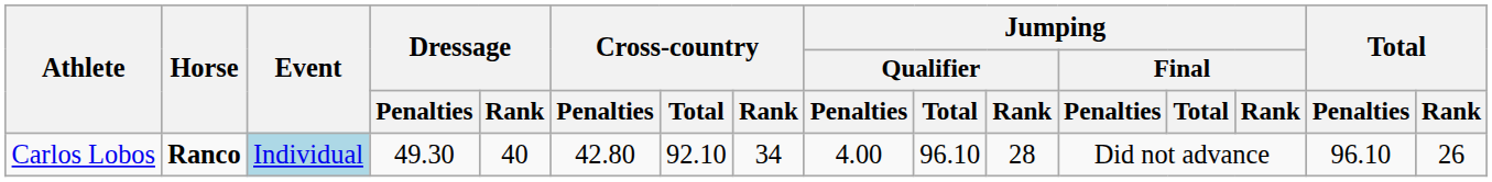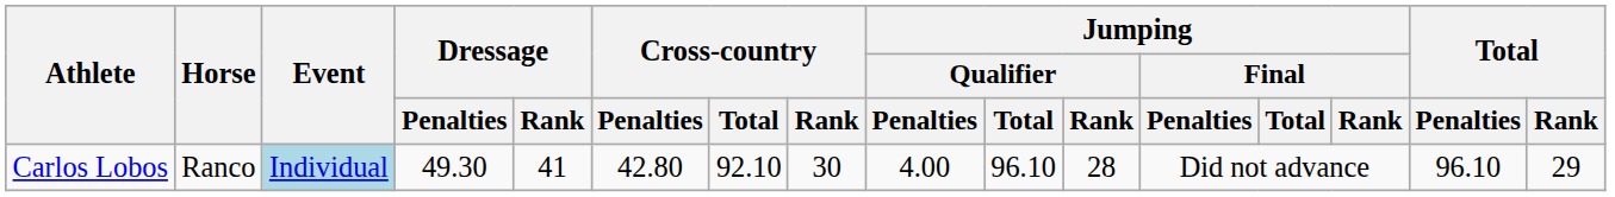 <table class=wikitable style="font-size:90%">
 <tr>
 <th rowspan="3">Athlete</th>
 <th rowspan="3">Horse</th>
 <th rowspan="3">Event</th>
 <th colspan="2" rowspan="2">Dressage</th>
 <th colspan="3" rowspan="2">Cross-country</th>
 <th colspan="6">Jumping</th>
 <th colspan="2" rowspan="2">Total</th>
 </tr>
 <tr style="font-size:95%">
 <th colspan="3">Qualifier</th>
 <th colspan="3">Final</th>
 </tr>
 <tr style="font-size:95%">
 <th>Penalties</th>
 <th>Rank</th>
 <th>Penalties</th>
 <th>Total</th>
 <th>Rank</th>
 <th>Penalties</th>
 <th>Total</th>
 <th>Rank</th>
 <th>Penalties</th>
 <th>Total</th>
 <th>Rank</th>
 <th>Penalties</th>
 <th>Rank</th>
 </tr>
 <tr align=center>
 <td align=left><a href='#'>Carlos Lobos</a></td>
-<td align=left><strong>Ranco</strong></td>
+<td align=left>Ranco</td>
 <td align=left style="background: lightblue;"><a href='#'>Individual</a></td>
 <td>49.30</td>
-<td>40</td>
+<td>41</td>
 <td>42.80</td>
 <td>92.10</td>
-<td>34</td>
+<td>30</td>
 <td>4.00</td>
 <td>96.10</td>
 <td>28</td>
 <td colspan=3>Did not advance</td>
 <td>96.10</td>
-<td>26</td>
+<td>29</td>
 </tr>
 </table>
